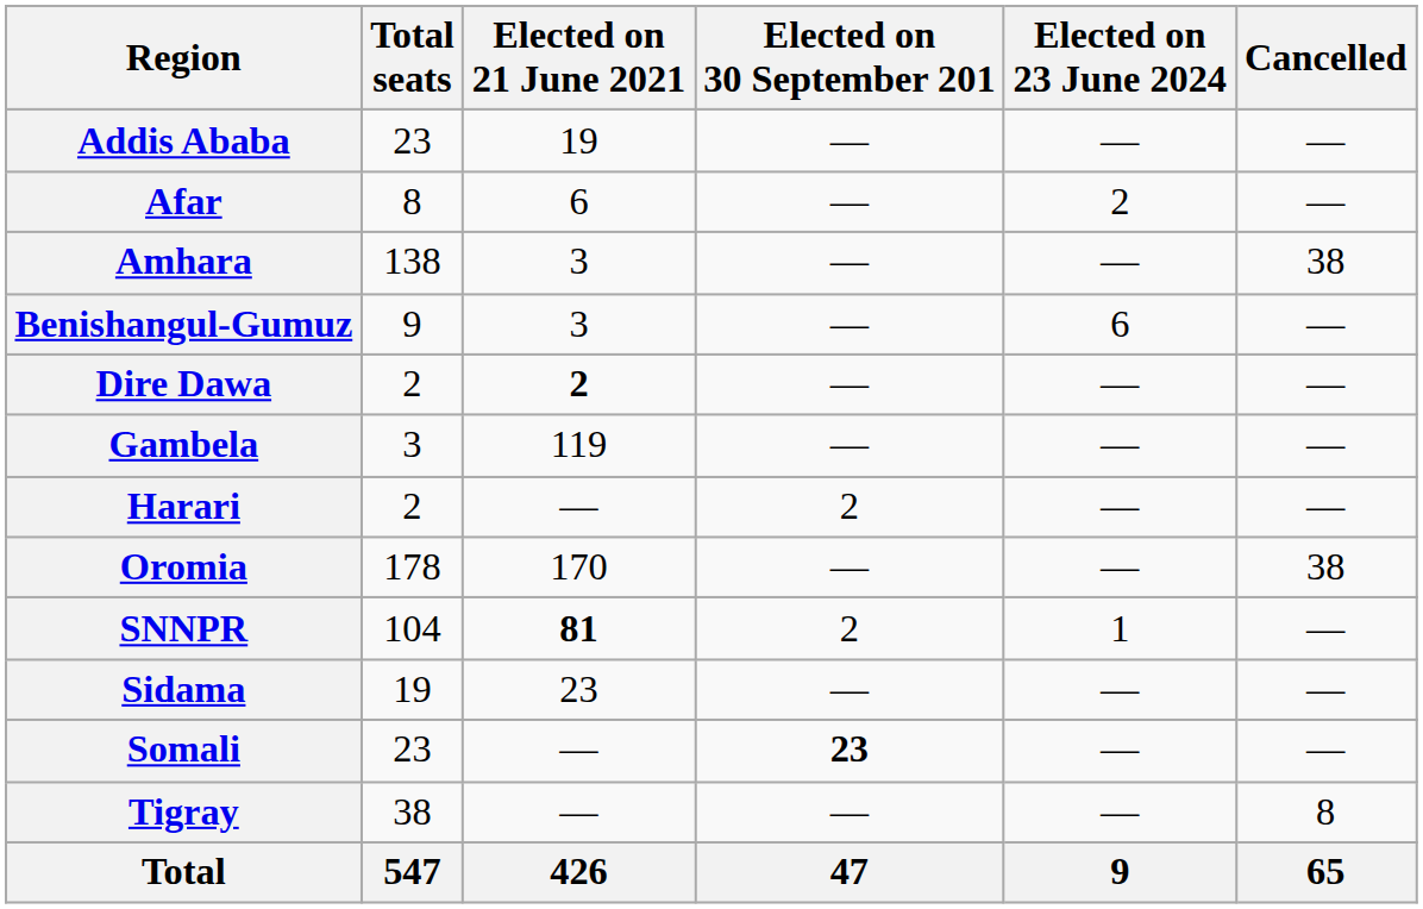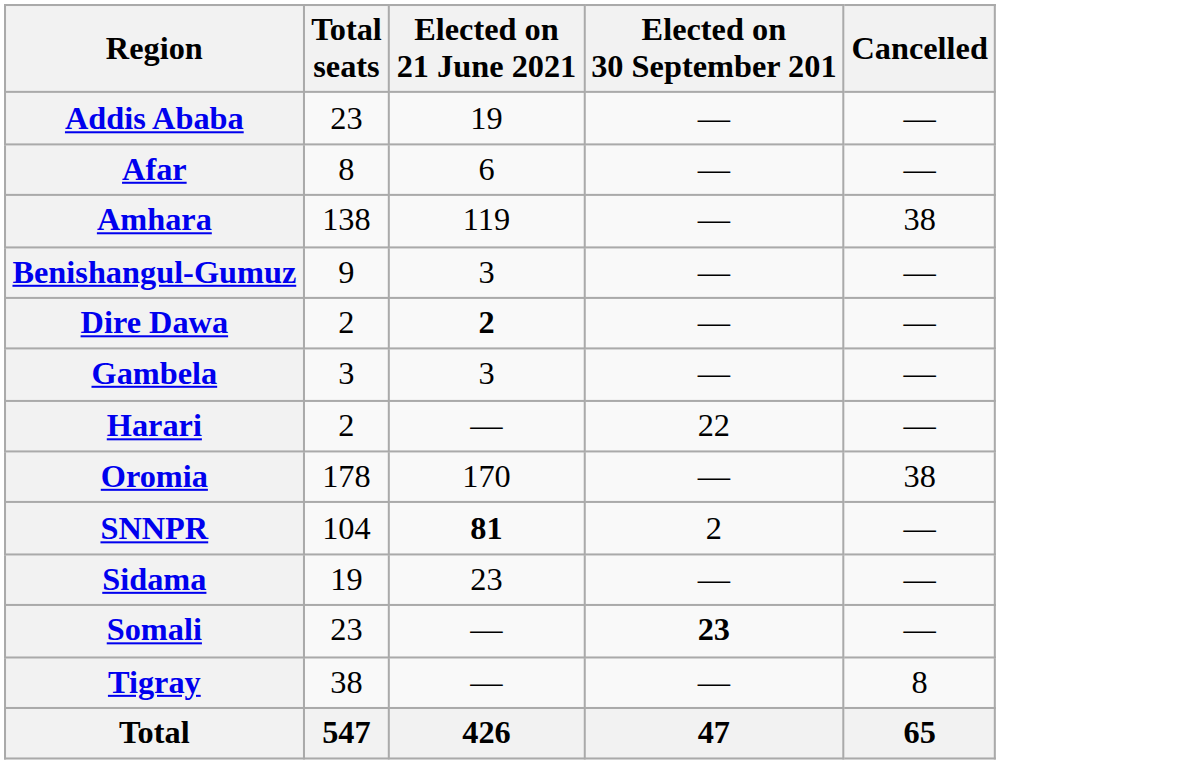 <table class=wikitable style=text-align:center>
 <tr>
 <th>Region</th>
 <th>Total<br>seats</th>
 <th>Elected on<br>21 June 2021</th>
 <th>Elected on<br>30 September 201</th>
-<th>Elected on<br>23 June 2024</th>
 <th>Cancelled</th>
 </tr>
 <tr>
 <th><a href='#'>Addis Ababa</a></th>
 <td>23</td>
 <td>19</td>
 <td>—</td>
 <td>—</td>
-<td>—</td>
 </tr>
 <tr>
 <th><a href='#'>Afar</a></th>
 <td>8</td>
 <td>6</td>
 <td>—</td>
-<td>2</td>
 <td>—</td>
 </tr>
 <tr>
 <th><a href='#'>Amhara</a></th>
 <td>138</td>
-<td>3</td>
-<td>—</td>
+<td>119</td>
 <td>—</td>
 <td>38</td>
 </tr>
 <tr>
 <th><a href='#'>Benishangul-Gumuz</a></th>
 <td>9</td>
 <td>3</td>
 <td>—</td>
-<td>6</td>
 <td>—</td>
 </tr>
 <tr>
 <th><a href='#'>Dire Dawa</a></th>
 <td>2</td>
 <td><strong>2</strong></td>
 <td>—</td>
 <td>—</td>
-<td>—</td>
 </tr>
 <tr>
 <th><a href='#'>Gambela</a></th>
 <td>3</td>
-<td>119</td>
-<td>—</td>
+<td>3</td>
 <td>—</td>
 <td>—</td>
 </tr>
 <tr>
 <th><a href='#'>Harari</a></th>
 <td>2</td>
 <td>—</td>
-<td>2</td>
-<td>—</td>
+<td>22</td>
 <td>—</td>
 </tr>
 <tr>
 <th><a href='#'>Oromia</a></th>
 <td>178</td>
 <td>170</td>
-<td>—</td>
 <td>—</td>
 <td>38</td>
 </tr>
 <tr>
 <th><a href='#'>SNNPR</a></th>
 <td>104</td>
 <td><strong>81</strong></td>
 <td>2</td>
-<td>1</td>
 <td>—</td>
 </tr>
 <tr>
 <th><a href='#'>Sidama</a></th>
 <td>19</td>
 <td>23</td>
-<td>—</td>
 <td>—</td>
 <td>—</td>
 </tr>
 <tr>
 <th><a href='#'>Somali</a></th>
 <td>23</td>
 <td>—</td>
 <td><strong>23</strong></td>
 <td>—</td>
-<td>—</td>
 </tr>
 <tr>
 <th><a href='#'>Tigray</a></th>
 <td>38</td>
-<td>—</td>
 <td>—</td>
 <td>—</td>
 <td>8</td>
 </tr>
 <tr>
 <th>Total</th>
 <th>547</th>
 <th>426</th>
 <th>47</th>
-<th>9</th>
 <th>65</th>
 </tr>
 </table>
